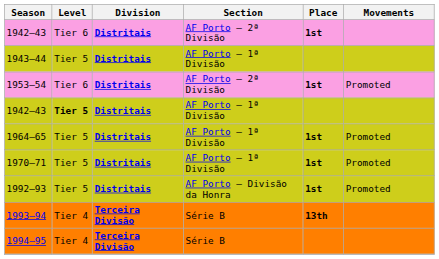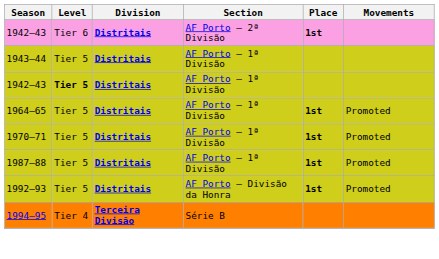 <table class="wikitable" style="text-align: left;">
 <tr>
 <th style="width: 60px;"><strong>Season</strong></th>
 <th style="width: 50px;"><strong>Level</strong></th>
 <th style="width: 120px;"><strong>Division</strong></th>
 <th style="width: 160px;"><strong>Section</strong></th>
 <th style="width: 50px;"><strong>Place</strong></th>
 <th style="width: 120px;"><strong>Movements</strong></th>
 </tr>
 <tr>
 <td style="background:#FBA0E3;">1942–43</td>
 <td style="background:#FBA0E3;">Tier 6</td>
 <td style="background:#FBA0E3;"><strong><a href='#'>Distritais</a></strong></td>
 <td style="background:#FBA0E3;"><a href='#'>AF Porto</a> – 2ª Divisão</td>
 <td style="background:#FBA0E3;"><strong>1st</strong></td>
 <td style="background:#FBA0E3;"></td>
 </tr>
 <tr>
 <td style="background:#CECE1B;">1943–44</td>
 <td style="background:#CECE1B;">Tier 5</td>
 <td style="background:#CECE1B;"><strong><a href='#'>Distritais</a></strong></td>
 <td style="background:#CECE1B;"><a href='#'>AF Porto</a> – 1ª Divisão</td>
 <td style="background:#CECE1B;"></td>
 <td style="background:#CECE1B;"></td>
 </tr>
 <tr>
-<td style="background:#FBA0E3;">1953–54</td>
-<td style="background:#FBA0E3;">Tier 6</td>
-<td style="background:#FBA0E3;"><strong><a href='#'>Distritais</a></strong></td>
-<td style="background:#FBA0E3;"><a href='#'>AF Porto</a> – 2ª Divisão</td>
-<td style="background:#FBA0E3;"><strong>1st</strong></td>
-<td style="background:#FBA0E3;">Promoted</td>
-</tr>
-<tr>
 <td style="background:#CECE1B;">1942–43</td>
 <td style="background:#CECE1B;"><strong>Tier 5</strong></td>
 <td style="background:#CECE1B;"><strong><a href='#'>Distritais</a></strong></td>
 <td style="background:#CECE1B;"><a href='#'>AF Porto</a> – 1ª Divisão</td>
 <td style="background:#CECE1B;"></td>
 <td style="background:#CECE1B;"></td>
 </tr>
 <tr>
 <td style="background:#CECE1B;">1964–65</td>
 <td style="background:#CECE1B;">Tier 5</td>
 <td style="background:#CECE1B;"><strong><a href='#'>Distritais</a></strong></td>
 <td style="background:#CECE1B;"><a href='#'>AF Porto</a> – 1ª Divisão</td>
 <td style="background:#CECE1B;"><strong>1st</strong></td>
 <td style="background:#CECE1B;">Promoted</td>
 </tr>
 <tr>
 <td style="background:#CECE1B;">1970–71</td>
 <td style="background:#CECE1B;">Tier 5</td>
 <td style="background:#CECE1B;"><strong><a href='#'>Distritais</a></strong></td>
 <td style="background:#CECE1B;"><a href='#'>AF Porto</a> – 1ª Divisão</td>
 <td style="background:#CECE1B;"><strong>1st</strong></td>
 <td style="background:#CECE1B;">Promoted</td>
 </tr>
 <tr>
+<td style="background:#CECE1B;">1987–88</td>
+<td style="background:#CECE1B;">Tier 5</td>
+<td style="background:#CECE1B;"><strong><a href='#'>Distritais</a></strong></td>
+<td style="background:#CECE1B;"><a href='#'>AF Porto</a> – 1ª Divisão</td>
+<td style="background:#CECE1B;"><strong>1st</strong></td>
+<td style="background:#CECE1B;">Promoted</td>
+</tr>
+<tr>
 <td style="background:#CECE1B;">1992–93</td>
 <td style="background:#CECE1B;">Tier 5</td>
 <td style="background:#CECE1B;"><strong><a href='#'>Distritais</a></strong></td>
 <td style="background:#CECE1B;"><a href='#'>AF Porto</a> – Divisão da Honra</td>
 <td style="background:#CECE1B;"><strong>1st</strong></td>
 <td style="background:#CECE1B;">Promoted</td>
-</tr>
-<tr>
-<td style="background:#FF7F00;"><a href='#'>1993–94</a></td>
-<td style="background:#FF7F00;">Tier 4</td>
-<td style="background:#FF7F00;"><strong><a href='#'>Terceira Divisão</a></strong></td>
-<td style="background:#FF7F00;">Série B</td>
-<td style="background:#FF7F00;"><strong>13th</strong></td>
-<td style="background:#FF7F00;"></td>
 </tr>
 <tr>
 <td style="background:#FF7F00;"><a href='#'>1994–95</a></td>
 <td style="background:#FF7F00;">Tier 4</td>
 <td style="background:#FF7F00;"><strong><a href='#'>Terceira Divisão</a></strong></td>
 <td style="background:#FF7F00;">Série B</td>
 <td style="background:#FF7F00;"></td>
 <td style="background:#FF7F00;"></td>
 </tr>
 <tr>
 </tr>
 </table>
